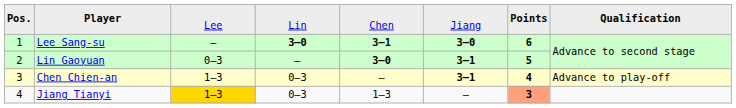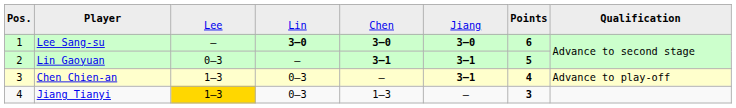 <table class="wikitable" style="font-size:90%">
 <tr style="text-align:center;">
 <td style="background-color:#ededed;" width="20"><strong>Pos.</strong></td>
 <td style="background-color:#ededed;" width="150"><strong>Player</strong></td>
 <td style="background-color:#ededed;" width="90"><br><a href='#'>Lee</a></td>
 <td style="background-color:#ededed;" width="90"><br><a href='#'>Lin</a></td>
 <td style="background-color:#ededed;" width="90"><br><a href='#'>Chen</a></td>
 <td style="background-color:#ededed;" width="90"><br><a href='#'>Jiang</a></td>
 <td style="background-color:#ededed;" width="40"><strong>Points</strong></td>
 <td style="background-color:#ededed;" width="200"><strong>Qualification</strong></td>
 </tr>
 <tr style="text-align:center;" bgcolor=ccffcc>
 <td>1</td>
 <td style="text-align:left;"> <a href='#'>Lee Sang-su</a></td>
 <td>—</td>
 <td><strong>3–0</strong></td>
-<td><strong>3–1</strong></td>
+<td><strong>3–0</strong></td>
 <td><strong>3–0</strong></td>
 <td><strong>6</strong></td>
 <td rowspan=2 style="text-align:left;">Advance to second stage</td>
 </tr>
 <tr style="text-align:center;" bgcolor=ccffcc>
 <td>2</td>
 <td style="text-align:left;"> <a href='#'>Lin Gaoyuan</a></td>
 <td>0–3</td>
 <td>—</td>
-<td><strong>3–0</strong></td>
+<td><strong>3–1</strong></td>
 <td><strong>3–1</strong></td>
 <td><strong>5</strong></td>
 </tr>
 <tr style="text-align:center;" bgcolor=ffffcc>
 <td>3</td>
 <td style="text-align:left;"> <a href='#'>Chen Chien-an</a></td>
 <td>1–3</td>
 <td>0–3</td>
 <td>—</td>
 <td><strong>3–1</strong></td>
 <td><strong>4</strong></td>
 <td style="text-align:left;">Advance to play-off</td>
 </tr>
 <tr style="text-align:center;">
 <td>4</td>
 <td style="text-align:left;"> <a href='#'>Jiang Tianyi</a></td>
 <td style="background: gold;">1–3</td>
 <td>0–3</td>
 <td>1–3</td>
 <td>—</td>
-<td style="background: lightsalmon;"><strong>3</strong></td>
+<td><strong>3</strong></td>
 <td></td>
 </tr>
 </table>
